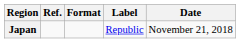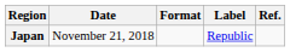 <table class="wikitable plainrowheaders">
 <tr>
 <th scope="col">Region</th>
-<th scope="col">Ref.</th>
+<th scope="col">Date</th>
 <th scope="col">Format</th>
 <th scope="col">Label</th>
-<th scope="col">Date</th>
+<th scope="col">Ref.</th>
 </tr>
 <tr>
 <th scope="row" rowspan="1">Japan</th>
-<td align="center"></td>
+<td>November 21, 2018</td>
 <td></td>
 <td><a href='#'>Republic</a></td>
-<td>November 21, 2018</td>
+<td align="center"></td>
 </tr>
 </table>
